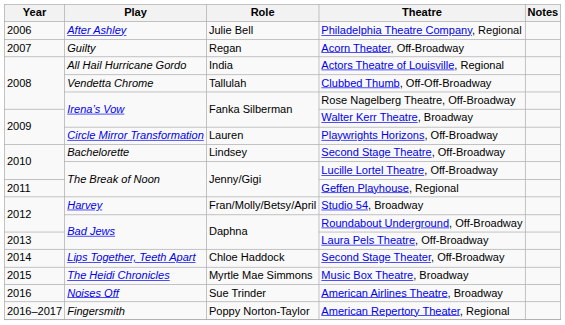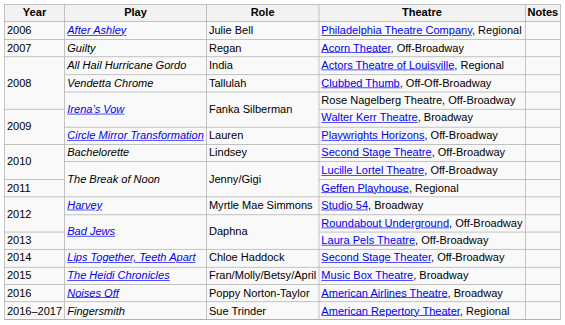 <table class="wikitable sortable">
 <tr>
 <th>Year</th>
 <th>Play</th>
 <th>Role</th>
 <th>Theatre</th>
 <th>Notes</th>
 </tr>
 <tr>
 <td>2006</td>
 <td><em><a href='#'>After Ashley</a></em></td>
 <td>Julie Bell</td>
 <td><a href='#'>Philadelphia Theatre Company</a>, Regional</td>
 <td></td>
 </tr>
 <tr>
 <td>2007</td>
 <td><em>Guilty</em></td>
 <td>Regan</td>
 <td><a href='#'>Acorn Theater</a>, Off-Broadway</td>
 <td></td>
 </tr>
 <tr>
 <td rowspan="3">2008</td>
 <td><em>All Hail Hurricane Gordo</em></td>
 <td>India</td>
 <td><a href='#'>Actors Theatre of Louisville</a>, Regional</td>
 <td></td>
 </tr>
 <tr>
 <td><em>Vendetta Chrome</em></td>
 <td>Tallulah</td>
 <td><a href='#'>Clubbed Thumb</a>, Off-Off-Broadway</td>
 <td></td>
 </tr>
 <tr>
 <td rowspan="2"><em><a href='#'>Irena’s Vow</a></em></td>
 <td rowspan="2">Fanka Silberman</td>
 <td>Rose Nagelberg Theatre, Off-Broadway</td>
 <td></td>
 </tr>
 <tr>
 <td rowspan="2">2009</td>
 <td><a href='#'>Walter Kerr Theatre</a>, Broadway</td>
 <td></td>
 </tr>
 <tr>
 <td><em><a href='#'>Circle Mirror Transformation</a></em></td>
 <td>Lauren</td>
 <td><a href='#'>Playwrights Horizons</a>, Off-Broadway</td>
 <td></td>
 </tr>
 <tr>
 <td rowspan="2">2010</td>
 <td><em>Bachelorette</em></td>
 <td>Lindsey</td>
 <td><a href='#'>Second Stage Theatre</a>, Off-Broadway</td>
 <td></td>
 </tr>
 <tr>
 <td rowspan="2"><em>The Break of Noon</em></td>
 <td rowspan="2">Jenny/Gigi</td>
 <td><a href='#'>Lucille Lortel Theatre</a>, Off-Broadway</td>
 <td></td>
 </tr>
 <tr>
 <td>2011</td>
 <td><a href='#'>Geffen Playhouse</a>, Regional</td>
 <td></td>
 </tr>
 <tr>
 <td rowspan="2">2012</td>
 <td><em><a href='#'>Harvey</a></em></td>
-<td>Fran/Molly/Betsy/April</td>
+<td>Myrtle Mae Simmons</td>
 <td><a href='#'>Studio 54</a>, Broadway</td>
 <td></td>
 </tr>
 <tr>
 <td rowspan="2"><em><a href='#'>Bad Jews</a></em></td>
 <td rowspan="2">Daphna</td>
 <td><a href='#'>Roundabout Underground</a>, Off-Broadway</td>
 <td></td>
 </tr>
 <tr>
 <td>2013</td>
 <td><a href='#'>Laura Pels Theatre</a>, Off-Broadway</td>
 <td></td>
 </tr>
 <tr>
 <td>2014</td>
 <td><em><a href='#'>Lips Together, Teeth Apart</a></em></td>
 <td>Chloe Haddock</td>
 <td><a href='#'>Second Stage Theater</a>, Off-Broadway</td>
 <td></td>
 </tr>
 <tr>
 <td>2015</td>
 <td><em><a href='#'>The Heidi Chronicles</a></em></td>
-<td>Myrtle Mae Simmons</td>
+<td>Fran/Molly/Betsy/April</td>
 <td><a href='#'>Music Box Theatre</a>, Broadway</td>
 <td></td>
 </tr>
 <tr>
 <td>2016</td>
 <td><em><a href='#'>Noises Off</a></em></td>
-<td>Sue Trinder</td>
+<td>Poppy Norton-Taylor</td>
 <td><a href='#'>American Airlines Theatre</a>, Broadway</td>
 <td></td>
 </tr>
 <tr>
 <td>2016–2017</td>
 <td><em>Fingersmith</em></td>
-<td>Poppy Norton-Taylor</td>
+<td>Sue Trinder</td>
 <td><a href='#'>American Repertory Theater</a>, Regional</td>
 <td></td>
 </tr>
 <tr>
 </tr>
 </table>
